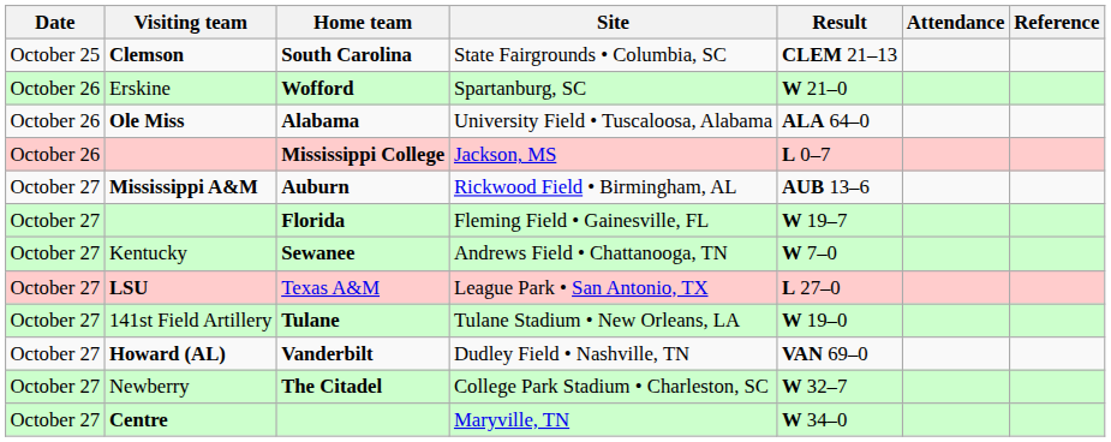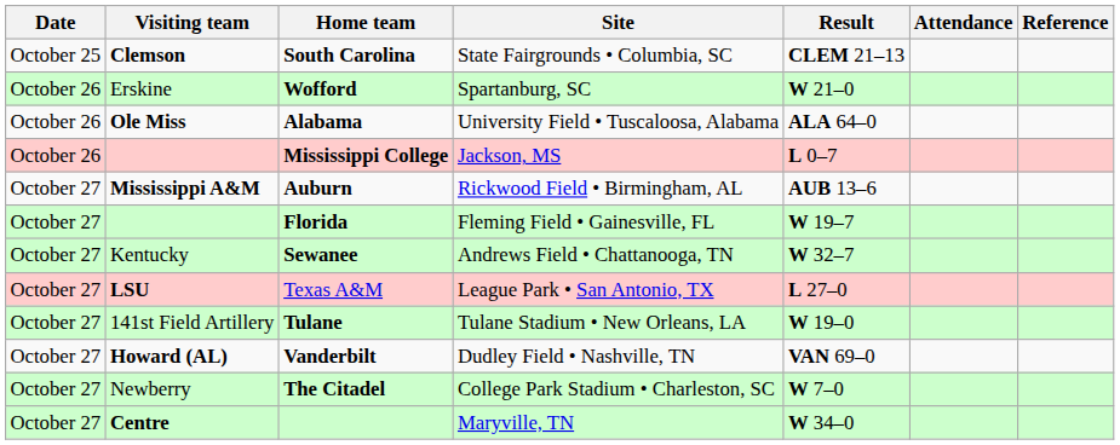 <table class="wikitable" style="font-size:95%;">
 <tr>
 <th>Date</th>
 <th>Visiting team</th>
 <th>Home team</th>
 <th>Site</th>
 <th>Result</th>
 <th>Attendance</th>
 <th class="unsortable">Reference</th>
 </tr>
 <tr bgcolor=>
 <td>October 25</td>
 <td><strong>Clemson</strong></td>
 <td><strong>South Carolina</strong></td>
 <td>State Fairgrounds • Columbia, SC</td>
 <td><strong>CLEM</strong> 21–13</td>
 <td></td>
 <td></td>
 </tr>
 <tr bgcolor=ccffcc>
 <td>October 26</td>
 <td>Erskine</td>
 <td><strong>Wofford</strong></td>
 <td>Spartanburg, SC</td>
 <td><strong>W</strong> 21–0</td>
 <td></td>
 <td></td>
 </tr>
 <tr bgcolor=>
 <td>October 26</td>
 <td><strong>Ole Miss</strong></td>
 <td><strong>Alabama</strong></td>
 <td>University Field • Tuscaloosa, Alabama</td>
 <td><strong>ALA</strong> 64–0</td>
 <td></td>
 <td></td>
 </tr>
 <tr bgcolor=ffcccc>
 <td>October 26</td>
 <td></td>
 <td><strong>Mississippi College</strong></td>
 <td><a href='#'>Jackson, MS</a></td>
 <td><strong>L</strong> 0–7</td>
 <td></td>
 <td></td>
 </tr>
 <tr bgcolor=>
 <td>October 27</td>
 <td><strong>Mississippi A&M</strong></td>
 <td><strong>Auburn</strong></td>
 <td><a href='#'>Rickwood Field</a> • Birmingham, AL</td>
 <td><strong>AUB</strong> 13–6</td>
 <td></td>
 <td></td>
 </tr>
 <tr bgcolor=ccffcc>
 <td>October 27</td>
 <td></td>
 <td><strong>Florida</strong></td>
 <td>Fleming Field •  Gainesville, FL</td>
 <td><strong>W</strong> 19–7</td>
 <td></td>
 <td></td>
 </tr>
 <tr bgcolor=ccffcc>
 <td>October 27</td>
 <td>Kentucky</td>
 <td><strong>Sewanee</strong></td>
 <td>Andrews Field • Chattanooga, TN</td>
-<td><strong>W</strong> 7–0</td>
+<td><strong>W</strong> 32–7</td>
 <td></td>
 <td></td>
 </tr>
 <tr bgcolor=ffcccc>
 <td>October 27</td>
 <td><strong>LSU</strong></td>
 <td><a href='#'>Texas A&M</a></td>
 <td>League Park • <a href='#'>San Antonio, TX</a></td>
 <td><strong>L</strong> 27–0</td>
 <td></td>
 <td></td>
 </tr>
 <tr bgcolor=ccffcc>
 <td>October 27</td>
 <td>141st Field Artillery</td>
 <td><strong>Tulane</strong></td>
 <td>Tulane Stadium • New Orleans, LA</td>
 <td><strong>W</strong> 19–0</td>
 <td></td>
 <td></td>
 </tr>
 <tr bgcolor=>
 <td>October 27</td>
 <td><strong>Howard (AL)</strong></td>
 <td><strong>Vanderbilt</strong></td>
 <td>Dudley Field • Nashville, TN</td>
 <td><strong>VAN</strong> 69–0</td>
 <td></td>
 <td></td>
 </tr>
 <tr bgcolor=ccffcc>
 <td>October 27</td>
 <td>Newberry</td>
 <td><strong>The Citadel</strong></td>
 <td>College Park Stadium • Charleston, SC</td>
-<td><strong>W</strong> 32–7</td>
+<td><strong>W</strong> 7–0</td>
 <td></td>
 <td></td>
 </tr>
 <tr bgcolor=ccffcc>
 <td>October 27</td>
 <td><strong>Centre</strong></td>
 <td></td>
 <td><a href='#'>Maryville, TN</a></td>
 <td><strong>W</strong> 34–0</td>
 <td></td>
 <td></td>
 </tr>
 </table>
